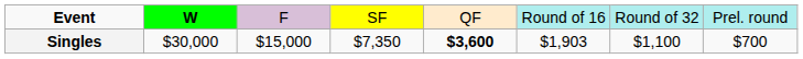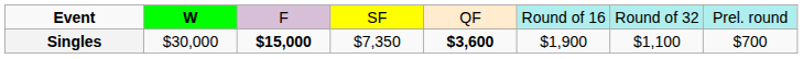 <table class=wikitable style=font-size:95%;text-align:center>
 <tr>
 <td style="width:130px"><strong>Event</strong></td>
 <td style="width:85px; background:lime"><strong>W</strong></td>
 <td style="width:85px; background:thistle">F</td>
 <td style="width:85px; background:#ffff00">SF</td>
 <td style="width:85px; background:#ffebcd">QF</td>
 <td style="width:85px; background:#afeeee">Round of 16</td>
 <td style="width:85px; background:#afeeee">Round of 32</td>
 <td style="width:85px; background:#afeeee">Prel. round</td>
 </tr>
 <tr>
 <th style=background:#f3f3f3>Singles </th>
 <td>$30,000</td>
-<td>$15,000</td>
+<td><strong>$15,000</strong></td>
 <td>$7,350</td>
 <td><strong>$3,600</strong></td>
-<td>$1,903</td>
+<td>$1,900</td>
 <td>$1,100</td>
 <td>$700</td>
 </tr>
 </table>
